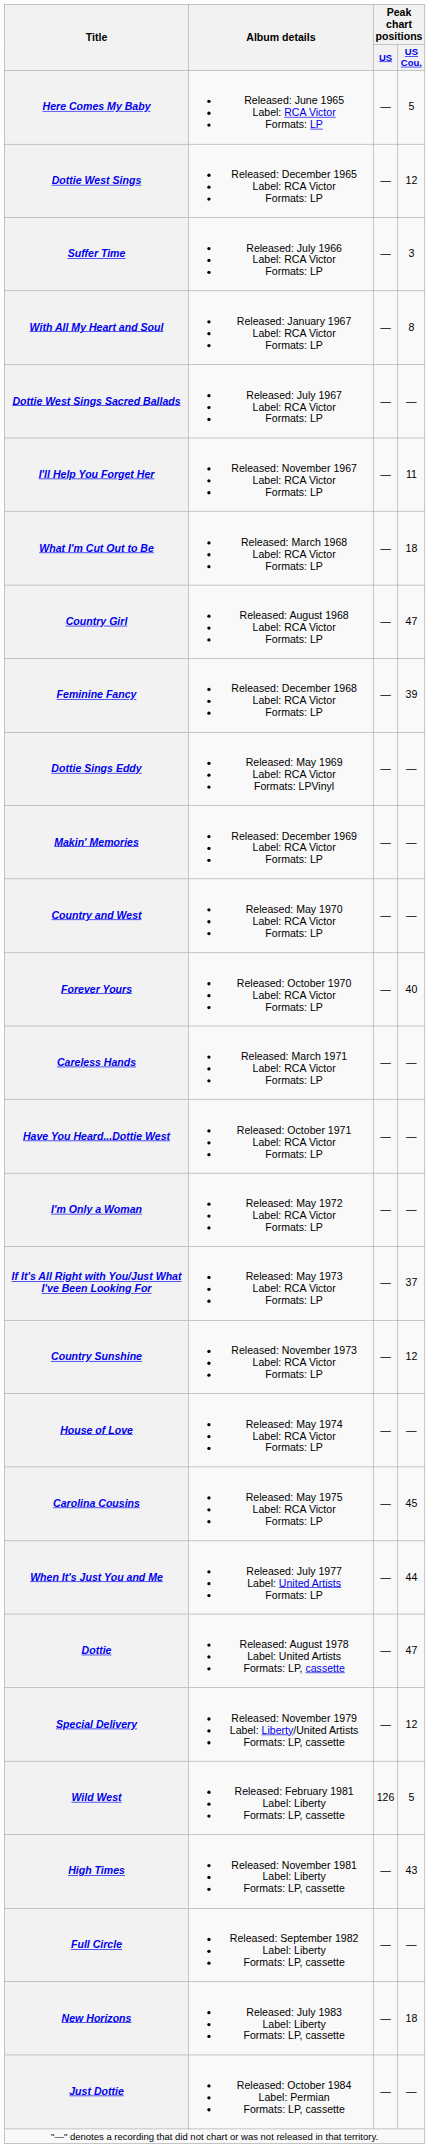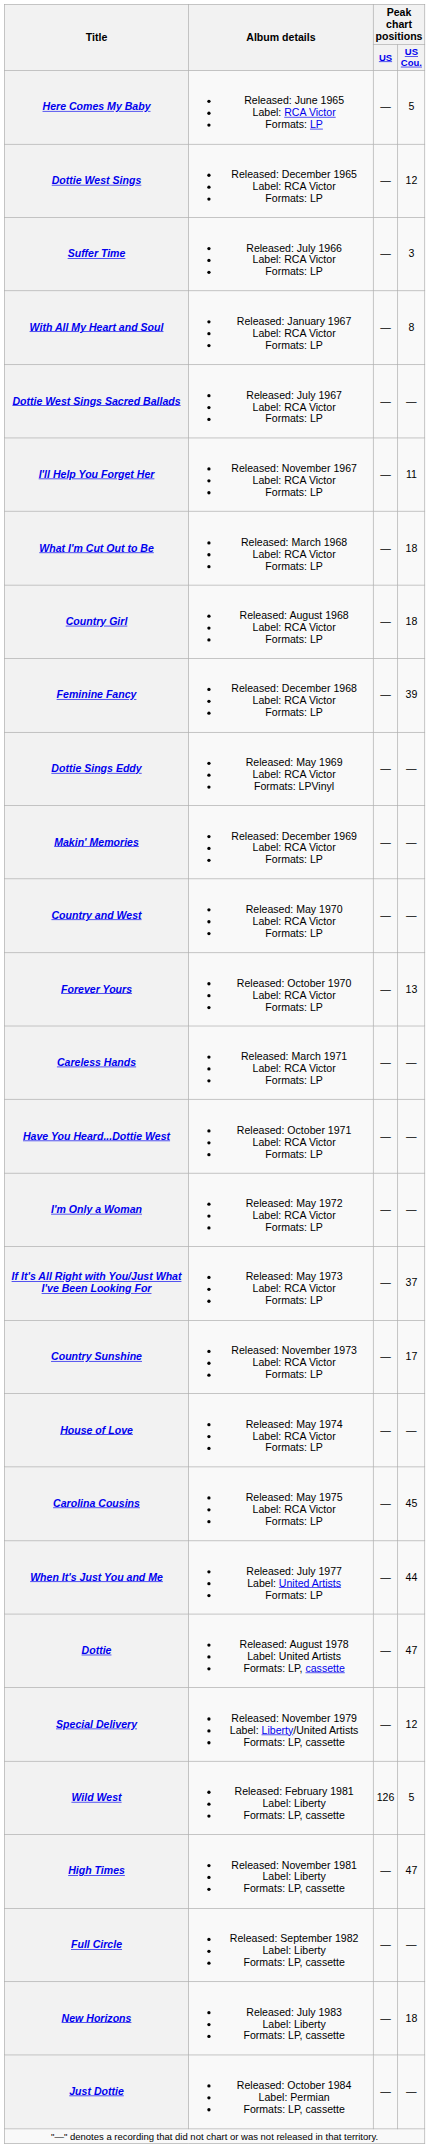 <table class="wikitable plainrowheaders" style="text-align:center;" border="1">
 <tr>
 <th scope="col" rowspan="2" style="width:17em;">Title</th>
 <th scope="col" rowspan="2" style="width:17em;">Album details</th>
 <th scope="col" colspan="2">Peak chart<br>positions</th>
 </tr>
 <tr>
 <th scope="col" style="width:2em;font-size:90%;"><a href='#'>US</a><br></th>
 <th scope="col" style="width:2em;font-size:90%;"><a href='#'>US<br>Cou.</a><br></th>
 </tr>
 <tr>
 <th scope="row"><em><a href='#'>Here Comes My Baby</a></em></th>
 <td><br><ul><li>Released: June 1965</li><li>Label: <a href='#'>RCA Victor</a></li><li>Formats: <a href='#'>LP</a></li></ul></td>
 <td>—</td>
 <td>5</td>
 </tr>
 <tr>
 <th scope="row"><em><a href='#'>Dottie West Sings</a></em></th>
 <td><br><ul><li>Released: December 1965</li><li>Label: RCA Victor</li><li>Formats: LP</li></ul></td>
 <td>—</td>
 <td>12</td>
 </tr>
 <tr>
 <th scope="row"><em><a href='#'>Suffer Time</a></em></th>
 <td><br><ul><li>Released: July 1966</li><li>Label: RCA Victor</li><li>Formats: LP</li></ul></td>
 <td>—</td>
 <td>3</td>
 </tr>
 <tr>
 <th scope="row"><em><a href='#'>With All My Heart and Soul</a></em></th>
 <td><br><ul><li>Released: January 1967</li><li>Label: RCA Victor</li><li>Formats: LP</li></ul></td>
 <td>—</td>
 <td>8</td>
 </tr>
 <tr>
 <th scope="row"><em><a href='#'>Dottie West Sings Sacred Ballads</a></em></th>
 <td><br><ul><li>Released: July 1967</li><li>Label: RCA Victor</li><li>Formats: LP</li></ul></td>
 <td>—</td>
 <td>—</td>
 </tr>
 <tr>
 <th scope="row"><em><a href='#'>I'll Help You Forget Her</a></em></th>
 <td><br><ul><li>Released: November 1967</li><li>Label: RCA Victor</li><li>Formats: LP</li></ul></td>
 <td>—</td>
 <td>11</td>
 </tr>
 <tr>
 <th scope="row"><em><a href='#'>What I'm Cut Out to Be</a></em></th>
 <td><br><ul><li>Released: March 1968</li><li>Label: RCA Victor</li><li>Formats: LP</li></ul></td>
 <td>—</td>
 <td>18</td>
 </tr>
 <tr>
 <th scope="row"><em><a href='#'>Country Girl</a></em></th>
 <td><br><ul><li>Released: August 1968</li><li>Label: RCA Victor</li><li>Formats: LP</li></ul></td>
 <td>—</td>
-<td>47</td>
+<td>18</td>
 </tr>
 <tr>
 <th scope="row"><em><a href='#'>Feminine Fancy</a></em></th>
 <td><br><ul><li>Released: December 1968</li><li>Label: RCA Victor</li><li>Formats: LP</li></ul></td>
 <td>—</td>
 <td>39</td>
 </tr>
 <tr>
 <th scope="row"><em><a href='#'>Dottie Sings Eddy</a></em></th>
 <td><br><ul><li>Released: May 1969</li><li>Label: RCA Victor</li><li>Formats: LPVinyl</li></ul></td>
 <td>—</td>
 <td>—</td>
 </tr>
 <tr>
 <th scope="row"><em><a href='#'>Makin' Memories</a></em></th>
 <td><br><ul><li>Released: December 1969</li><li>Label: RCA Victor</li><li>Formats: LP</li></ul></td>
 <td>—</td>
 <td>—</td>
 </tr>
 <tr>
 <th scope="row"><em><a href='#'>Country and West</a></em></th>
 <td><br><ul><li>Released: May 1970</li><li>Label: RCA Victor</li><li>Formats: LP</li></ul></td>
 <td>—</td>
 <td>—</td>
 </tr>
 <tr>
 <th scope="row"><em><a href='#'>Forever Yours</a></em></th>
 <td><br><ul><li>Released: October 1970</li><li>Label: RCA Victor</li><li>Formats: LP</li></ul></td>
 <td>—</td>
-<td>40</td>
+<td>13</td>
 </tr>
 <tr>
 <th scope="row"><em><a href='#'>Careless Hands</a></em></th>
 <td><br><ul><li>Released: March 1971</li><li>Label: RCA Victor</li><li>Formats: LP</li></ul></td>
 <td>—</td>
 <td>—</td>
 </tr>
 <tr>
 <th scope="row"><em><a href='#'>Have You Heard...Dottie West</a></em></th>
 <td><br><ul><li>Released: October 1971</li><li>Label: RCA Victor</li><li>Formats: LP</li></ul></td>
 <td>—</td>
 <td>—</td>
 </tr>
 <tr>
 <th scope="row"><em><a href='#'>I'm Only a Woman</a></em></th>
 <td><br><ul><li>Released: May 1972</li><li>Label: RCA Victor</li><li>Formats: LP</li></ul></td>
 <td>—</td>
 <td>—</td>
 </tr>
 <tr>
 <th scope="row"><em><a href='#'>If It's All Right with You/Just What I've Been Looking For</a></em></th>
 <td><br><ul><li>Released: May 1973</li><li>Label: RCA Victor</li><li>Formats: LP</li></ul></td>
 <td>—</td>
 <td>37</td>
 </tr>
 <tr>
 <th scope="row"><em><a href='#'>Country Sunshine</a></em></th>
 <td><br><ul><li>Released: November 1973</li><li>Label: RCA Victor</li><li>Formats: LP</li></ul></td>
 <td>—</td>
-<td>12</td>
+<td>17</td>
 </tr>
 <tr>
 <th scope="row"><em><a href='#'>House of Love</a></em></th>
 <td><br><ul><li>Released: May 1974</li><li>Label: RCA Victor</li><li>Formats: LP</li></ul></td>
 <td>—</td>
 <td>—</td>
 </tr>
 <tr>
 <th scope="row"><em><a href='#'>Carolina Cousins</a></em></th>
 <td><br><ul><li>Released: May 1975</li><li>Label: RCA Victor</li><li>Formats: LP</li></ul></td>
 <td>—</td>
 <td>45</td>
 </tr>
 <tr>
 <th scope="row"><em><a href='#'>When It's Just You and Me</a></em></th>
 <td><br><ul><li>Released: July 1977</li><li>Label: <a href='#'>United Artists</a></li><li>Formats: LP</li></ul></td>
 <td>—</td>
 <td>44</td>
 </tr>
 <tr>
 <th scope="row"><em><a href='#'>Dottie</a></em></th>
 <td><br><ul><li>Released: August 1978</li><li>Label: United Artists</li><li>Formats: LP, <a href='#'>cassette</a></li></ul></td>
 <td>—</td>
 <td>47</td>
 </tr>
 <tr>
 <th scope="row"><em><a href='#'>Special Delivery</a></em></th>
 <td><br><ul><li>Released: November 1979</li><li>Label: <a href='#'>Liberty</a>/United Artists</li><li>Formats: LP, cassette</li></ul></td>
 <td>—</td>
 <td>12</td>
 </tr>
 <tr>
 <th scope="row"><em><a href='#'>Wild West</a></em></th>
 <td><br><ul><li>Released: February 1981</li><li>Label: Liberty</li><li>Formats: LP, cassette</li></ul></td>
 <td>126</td>
 <td>5</td>
 </tr>
 <tr>
 <th scope="row"><em><a href='#'>High Times</a></em></th>
 <td><br><ul><li>Released: November 1981</li><li>Label: Liberty</li><li>Formats: LP, cassette</li></ul></td>
 <td>—</td>
-<td>43</td>
+<td>47</td>
 </tr>
 <tr>
 <th scope="row"><em><a href='#'>Full Circle</a></em></th>
 <td><br><ul><li>Released: September 1982</li><li>Label: Liberty</li><li>Formats: LP, cassette</li></ul></td>
 <td>—</td>
 <td>—</td>
 </tr>
 <tr>
 <th scope="row"><em><a href='#'>New Horizons</a></em></th>
 <td><br><ul><li>Released: July 1983</li><li>Label: Liberty</li><li>Formats: LP, cassette</li></ul></td>
 <td>—</td>
 <td>18</td>
 </tr>
 <tr>
 <th scope="row"><em><a href='#'>Just Dottie</a></em></th>
 <td><br><ul><li>Released: October 1984</li><li>Label: Permian</li><li>Formats: LP, cassette</li></ul></td>
 <td>—</td>
 <td>—</td>
 </tr>
 <tr>
 <td colspan="4" style="font-size:90%">"—" denotes a recording that did not chart or was not released in that territory.</td>
 </tr>
 </table>
